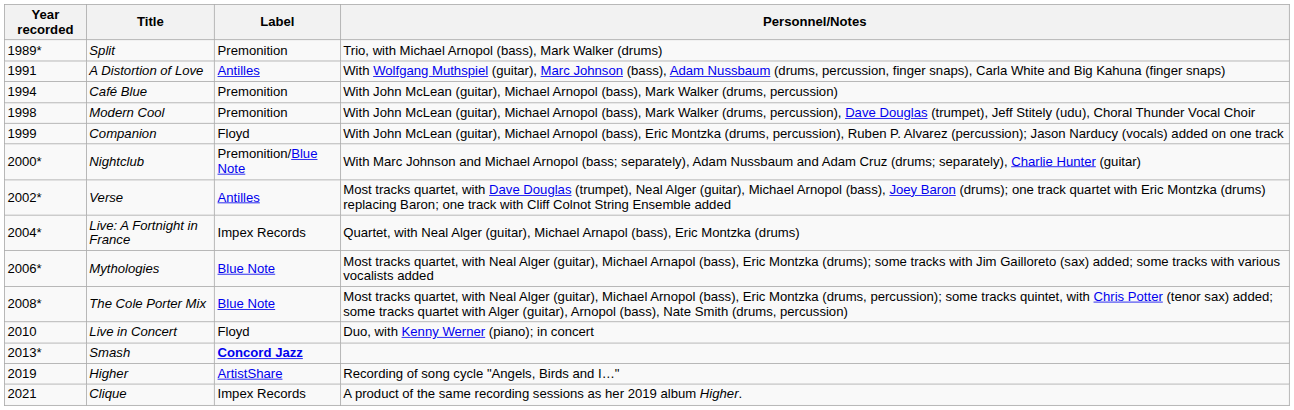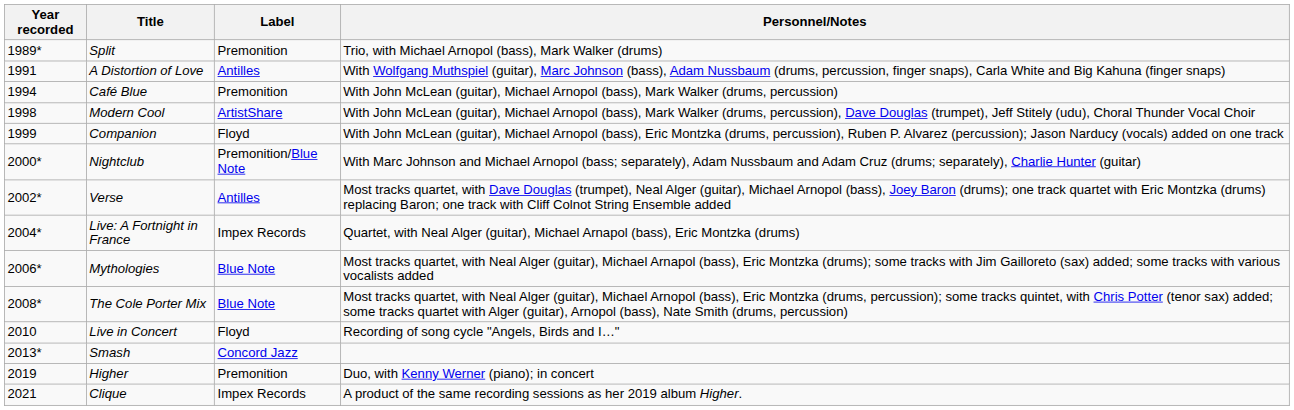 <table class="wikitable sortable">
 <tr>
 <th>Year recorded</th>
 <th>Title</th>
 <th>Label</th>
 <th>Personnel/Notes</th>
 </tr>
 <tr>
 <td>1989*</td>
 <td><em>Split</em></td>
 <td>Premonition</td>
 <td>Trio, with Michael Arnopol (bass), Mark Walker (drums)</td>
 </tr>
 <tr>
 <td>1991</td>
 <td><em>A Distortion of Love</em></td>
 <td><a href='#'>Antilles</a></td>
 <td>With <a href='#'>Wolfgang Muthspiel</a> (guitar), <a href='#'>Marc Johnson</a> (bass), <a href='#'>Adam Nussbaum</a> (drums, percussion, finger snaps), Carla White and Big Kahuna (finger snaps)</td>
 </tr>
 <tr>
 <td>1994</td>
 <td><em>Café Blue</em></td>
 <td>Premonition</td>
 <td>With John McLean (guitar), Michael Arnopol (bass), Mark Walker (drums, percussion)</td>
 </tr>
 <tr>
 <td>1998</td>
 <td><em>Modern Cool</em></td>
-<td>Premonition</td>
+<td><a href='#'>ArtistShare</a></td>
 <td>With John McLean (guitar), Michael Arnopol (bass), Mark Walker (drums, percussion), <a href='#'>Dave Douglas</a> (trumpet), Jeff Stitely (udu), Choral Thunder Vocal Choir</td>
 </tr>
 <tr>
 <td>1999</td>
 <td><em>Companion</em></td>
 <td>Floyd</td>
 <td>With John McLean (guitar), Michael Arnopol (bass), Eric Montzka (drums, percussion), Ruben P. Alvarez (percussion); Jason Narducy (vocals) added on one track</td>
 </tr>
 <tr>
 <td>2000*</td>
 <td><em>Nightclub</em></td>
 <td>Premonition/<a href='#'>Blue Note</a></td>
 <td>With Marc Johnson and Michael Arnopol (bass; separately), Adam Nussbaum and Adam Cruz (drums; separately), <a href='#'>Charlie Hunter</a> (guitar)</td>
 </tr>
 <tr>
 <td>2002*</td>
 <td><em>Verse</em></td>
 <td><a href='#'>Antilles</a></td>
 <td>Most tracks quartet, with <a href='#'>Dave Douglas</a> (trumpet), Neal Alger (guitar), Michael Arnopol (bass), <a href='#'>Joey Baron</a> (drums); one track quartet with Eric Montzka (drums) replacing Baron; one track with Cliff Colnot String Ensemble added</td>
 </tr>
 <tr>
 <td>2004*</td>
 <td><em>Live: A Fortnight in France</em></td>
 <td>Impex Records</td>
 <td>Quartet, with Neal Alger (guitar), Michael Arnapol (bass), Eric Montzka (drums)</td>
 </tr>
 <tr>
 <td>2006*</td>
 <td><em>Mythologies</em></td>
 <td><a href='#'>Blue Note</a></td>
 <td>Most tracks quartet, with Neal Alger (guitar), Michael Arnapol (bass), Eric Montzka (drums); some tracks with Jim Gailloreto (sax) added; some tracks with various vocalists added</td>
 </tr>
 <tr>
 <td>2008*</td>
 <td><em>The Cole Porter Mix</em></td>
 <td><a href='#'>Blue Note</a></td>
 <td>Most tracks quartet, with Neal Alger (guitar), Michael Arnopol (bass), Eric Montzka (drums, percussion); some tracks quintet, with <a href='#'>Chris Potter</a> (tenor sax) added; some tracks quartet with Alger (guitar), Arnopol (bass), Nate Smith (drums, percussion)</td>
 </tr>
 <tr>
 <td>2010</td>
 <td><em>Live in Concert</em></td>
 <td>Floyd</td>
-<td>Duo, with <a href='#'>Kenny Werner</a> (piano); in concert</td>
+<td>Recording of song cycle "Angels, Birds and I…"</td>
 </tr>
 <tr>
 <td>2013*</td>
 <td><em>Smash</em></td>
-<td><strong><a href='#'>Concord Jazz</a></strong></td>
+<td><a href='#'>Concord Jazz</a></td>
 </tr>
 <tr>
 <td>2019</td>
 <td><em>Higher</em></td>
-<td><a href='#'>ArtistShare</a></td>
-<td>Recording of song cycle "Angels, Birds and I…"</td>
+<td>Premonition</td>
+<td>Duo, with <a href='#'>Kenny Werner</a> (piano); in concert</td>
 </tr>
 <tr>
 <td>2021</td>
 <td><em>Clique</em></td>
 <td>Impex Records</td>
 <td>A product of the same recording sessions as her 2019 album <em>Higher</em>.</td>
 </tr>
 </table>
